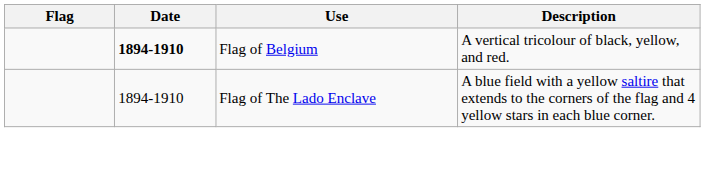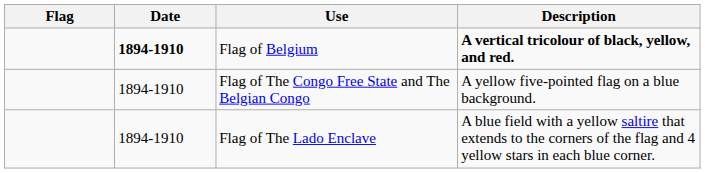 <table class="wikitable">
 <tr>
 <th style="width:110px;">Flag</th>
 <th style="width:100px;">Date</th>
 <th style="width:250px;">Use</th>
 <th style="width:250px;">Description</th>
 </tr>
 <tr>
 <td></td>
 <td><strong>1894-1910</strong></td>
 <td>Flag of <a href='#'>Belgium</a></td>
-<td>A vertical tricolour of black, yellow, and red.</td>
+<td><strong>A vertical tricolour of black, yellow, and red.</strong></td>
+</tr>
+<tr>
+<td></td>
+<td>1894-1910</td>
+<td>Flag of The <a href='#'>Congo Free State</a> and The <a href='#'>Belgian Congo</a></td>
+<td>A yellow five-pointed flag on a blue background.</td>
 </tr>
 <tr>
 <td></td>
 <td>1894-1910</td>
 <td>Flag of The <a href='#'>Lado Enclave</a></td>
 <td>A blue field with a yellow <a href='#'>saltire</a> that extends to the corners of the flag and 4 yellow stars in each blue corner.</td>
 </tr>
 </table>
